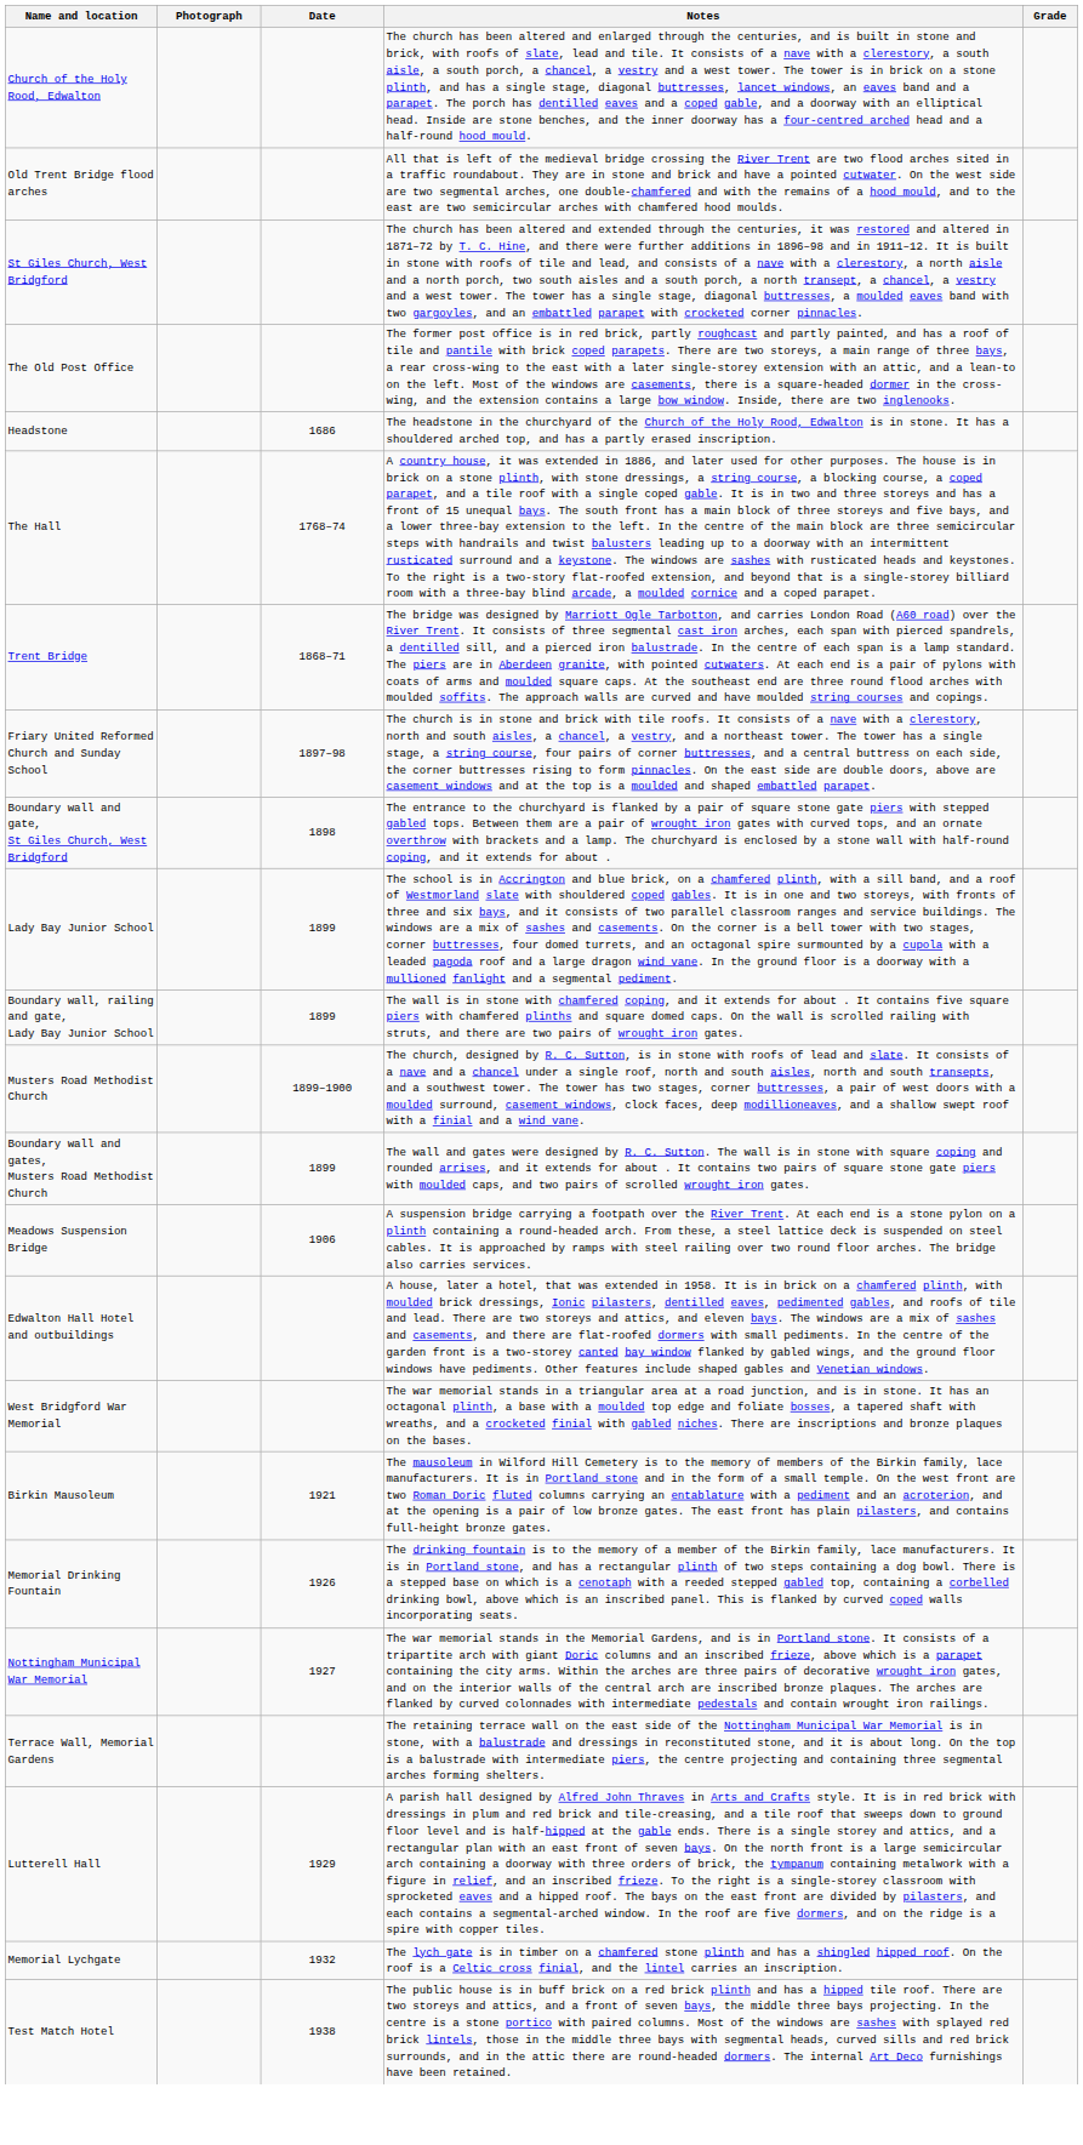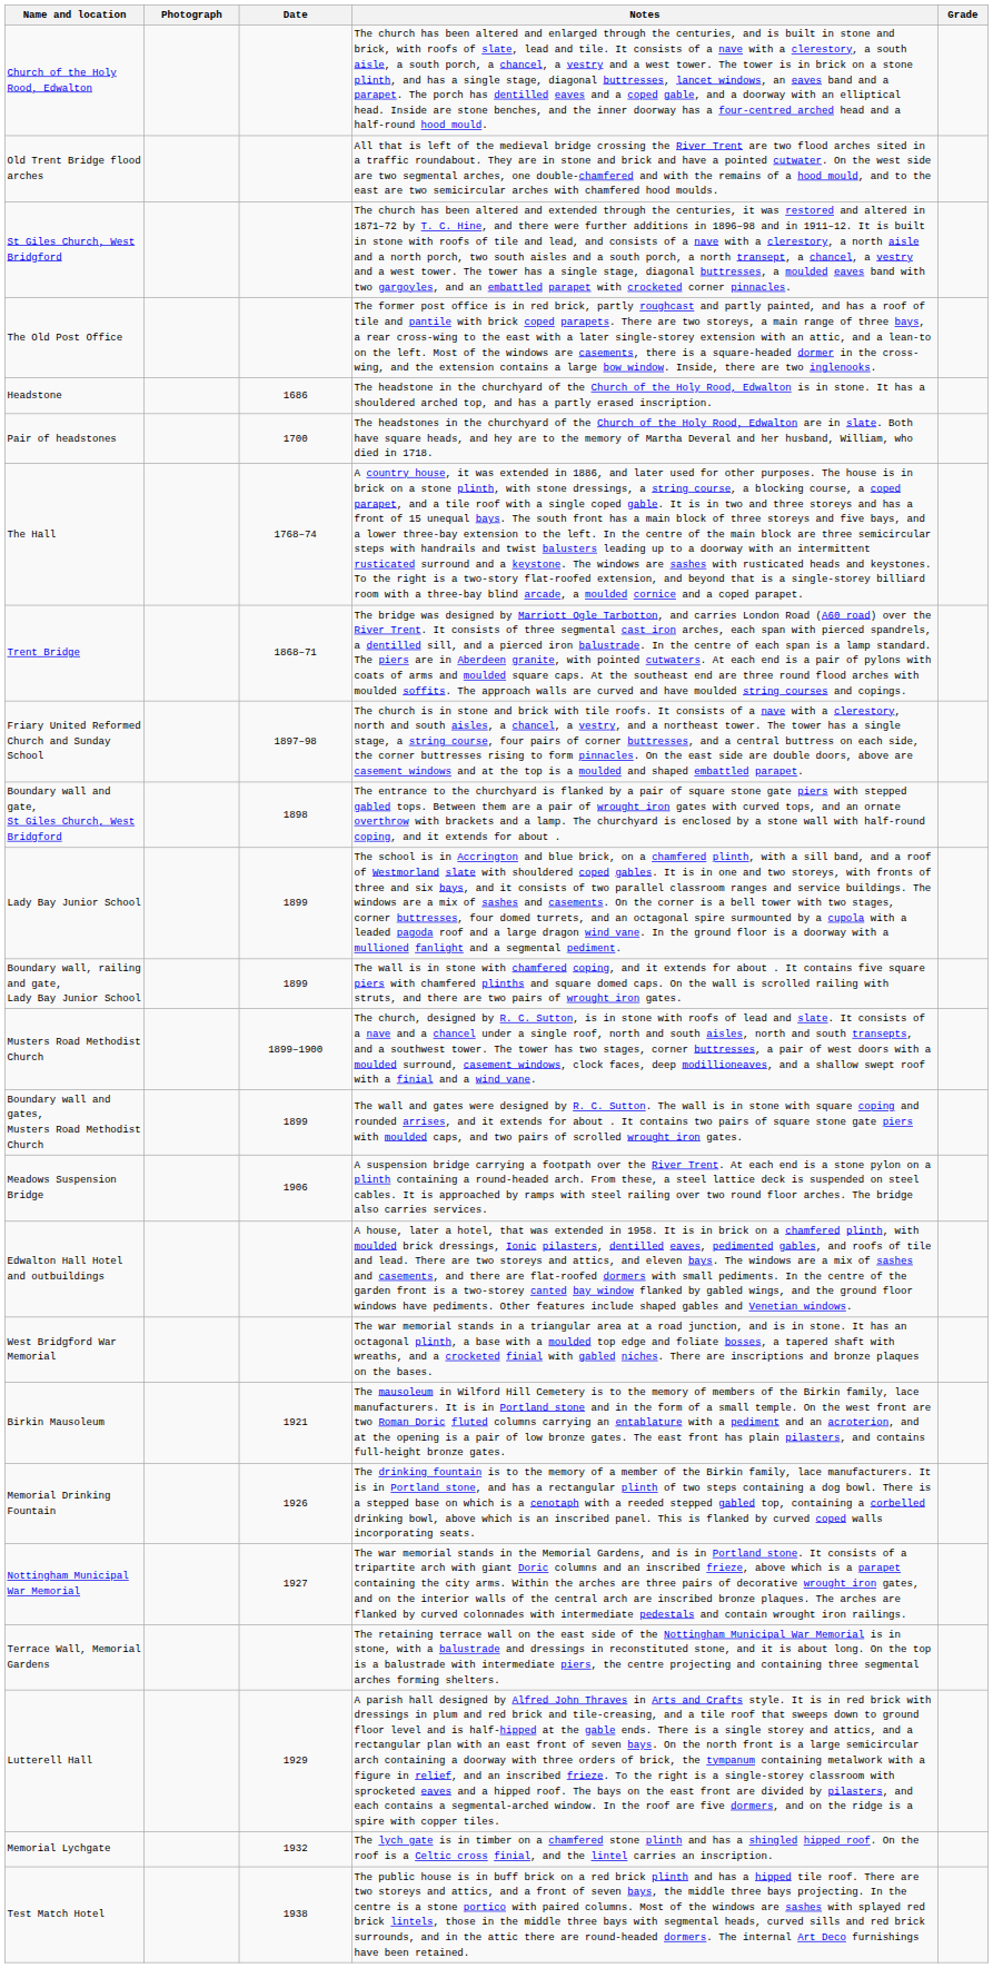 <table class="wikitable sortable plainrowheaders" style="width:100%; border:0px; text-align:left; line-height:150%">
 <tr>
 <th scope="col"  style="width:150px">Name and location</th>
 <th scope="col"  style="width:100px" class="unsortable">Photograph</th>
 <th scope="col"  style="width:120px">Date</th>
 <th scope="col"  style="width:650px" class="unsortable">Notes</th>
 <th scope="col"  style="width:50px">Grade</th>
 </tr>
 <tr>
 <td><a href='#'>Church of the Holy Rood, Edwalton</a><br><small></small></td>
 <td></td>
 <td align="center"></td>
 <td>The church has been altered and enlarged through the centuries, and is built in stone and brick, with roofs of <a href='#'>slate</a>, lead and tile.  It consists of a <a href='#'>nave</a> with a <a href='#'>clerestory</a>, a south <a href='#'>aisle</a>, a south porch, a <a href='#'>chancel</a>, a <a href='#'>vestry</a> and a west tower.  The tower is in brick on a stone <a href='#'>plinth</a>, and has a single stage, diagonal <a href='#'>buttresses</a>, <a href='#'>lancet windows</a>, an <a href='#'>eaves</a> band and a <a href='#'>parapet</a>.  The porch has <a href='#'>dentilled</a> <a href='#'>eaves</a> and a <a href='#'>coped</a> <a href='#'>gable</a>, and a doorway with an elliptical head.  Inside are stone benches, and the inner doorway has a <a href='#'>four-centred arched</a> head and a half-round <a href='#'>hood mould</a>.</td>
 <td align="center" ></td>
 </tr>
 <tr>
 <td>Old Trent Bridge flood arches<br><small></small></td>
 <td></td>
 <td align="center"></td>
 <td>All that is left of the medieval bridge crossing the <a href='#'>River Trent</a> are two flood arches sited in a traffic roundabout.  They are in stone and brick and have a pointed <a href='#'>cutwater</a>. On the west side are two segmental arches, one double-<a href='#'>chamfered</a> and with the remains of a <a href='#'>hood mould</a>, and to the east are two semicircular arches with chamfered hood moulds.</td>
 <td align="center" ></td>
 </tr>
 <tr>
 <td><a href='#'>St Giles Church, West Bridgford</a><br><small></small></td>
 <td></td>
 <td align="center"></td>
 <td>The church has been altered and extended through the centuries, it was <a href='#'>restored</a> and altered in 1871–72 by <a href='#'>T. C. Hine</a>, and there were further additions in 1896–98 and in 1911–12.  It is built in stone with roofs of tile and lead, and consists of a <a href='#'>nave</a> with a <a href='#'>clerestory</a>, a north <a href='#'>aisle</a> and a north porch, two south aisles and a south porch, a north <a href='#'>transept</a>, a <a href='#'>chancel</a>, a <a href='#'>vestry</a> and a west tower.  The tower has a single stage, diagonal <a href='#'>buttresses</a>, a <a href='#'>moulded</a> <a href='#'>eaves</a> band with two <a href='#'>gargoyles</a>, and an <a href='#'>embattled</a> <a href='#'>parapet</a> with <a href='#'>crocketed</a> corner <a href='#'>pinnacles</a>.</td>
 <td align="center" ></td>
 </tr>
 <tr>
 <td>The Old Post Office<br><small></small></td>
 <td></td>
 <td align="center"></td>
 <td>The former post office is in red brick, partly <a href='#'>roughcast</a> and partly painted, and has a roof of tile and <a href='#'>pantile</a> with brick <a href='#'>coped</a> <a href='#'>parapets</a>.  There are two storeys, a main range of three <a href='#'>bays</a>, a rear cross-wing to the east with a later single-storey extension with an attic, and a lean-to on the left.  Most of the windows are <a href='#'>casements</a>, there is a square-headed <a href='#'>dormer</a> in the cross-wing, and the extension contains a large <a href='#'>bow window</a>.  Inside, there are two <a href='#'>inglenooks</a>.</td>
 <td align="center" ></td>
 </tr>
 <tr>
 <td>Headstone<br><small></small></td>
 <td></td>
 <td align="center">1686</td>
 <td>The headstone in the churchyard of the <a href='#'>Church of the Holy Rood, Edwalton</a> is in stone.  It has a shouldered arched top, and has a partly erased inscription.</td>
+<td align="center" ></td>
+</tr>
+<tr>
+<td>Pair of headstones<br><small></small></td>
+<td></td>
+<td align="center">1700</td>
+<td>The headstones in the churchyard of the <a href='#'>Church of the Holy Rood, Edwalton</a> are in <a href='#'>slate</a>.  Both have square heads, and hey are to the memory of Martha Deveral and her husband, William, who died in 1718.</td>
 <td align="center" ></td>
 </tr>
 <tr>
 <td>The Hall<br><small></small></td>
 <td></td>
 <td align="center">1768–74</td>
 <td>A <a href='#'>country house</a>, it was extended in 1886, and later used for other purposes.  The house is in brick on a stone <a href='#'>plinth</a>, with stone dressings, a <a href='#'>string course</a>, a blocking course, a <a href='#'>coped</a> <a href='#'>parapet</a>, and a tile roof with a single coped <a href='#'>gable</a>.  It is in two and three storeys and has a front of 15 unequal <a href='#'>bays</a>.  The south front has a main block of three storeys and five bays, and a lower three-bay extension to the left.  In the centre of the main block are three semicircular steps with handrails and twist <a href='#'>balusters</a> leading up to a doorway with an intermittent <a href='#'>rusticated</a> surround and a <a href='#'>keystone</a>.  The windows are <a href='#'>sashes</a> with rusticated heads and keystones.  To the right is a two-story flat-roofed extension, and beyond that is a single-storey billiard room with a three-bay blind <a href='#'>arcade</a>, a <a href='#'>moulded</a> <a href='#'>cornice</a> and a coped parapet.</td>
 <td align="center" ></td>
 </tr>
 <tr>
 <td><a href='#'>Trent Bridge</a><br><small></small></td>
 <td></td>
 <td align="center">1868–71</td>
 <td>The bridge was designed by <a href='#'>Marriott Ogle Tarbotton</a>, and carries London Road (<a href='#'>A60 road</a>) over the <a href='#'>River Trent</a>.  It consists of three segmental <a href='#'>cast iron</a> arches, each span with pierced spandrels, a <a href='#'>dentilled</a> sill, and a pierced iron <a href='#'>balustrade</a>.  In the centre of each span is a lamp standard.  The <a href='#'>piers</a> are in <a href='#'>Aberdeen</a> <a href='#'>granite</a>, with pointed <a href='#'>cutwaters</a>.  At each end is a pair of pylons with coats of arms and <a href='#'>moulded</a> square caps.  At the southeast end are three round flood arches with moulded <a href='#'>soffits</a>.  The approach walls are curved and have moulded <a href='#'>string courses</a> and copings.</td>
 <td align="center" ></td>
 </tr>
 <tr>
 <td>Friary United Reformed Church and Sunday School<br><small></small></td>
 <td></td>
 <td align="center">1897–98</td>
 <td>The church is in stone and brick with tile roofs.  It consists of a <a href='#'>nave</a> with a <a href='#'>clerestory</a>, north and south <a href='#'>aisles</a>, a <a href='#'>chancel</a>, a <a href='#'>vestry</a>, and a northeast tower.   The tower has a single stage, a <a href='#'>string course</a>, four pairs of corner <a href='#'>buttresses</a>, and a central buttress on each side, the corner buttresses rising to form <a href='#'>pinnacles</a>.  On the east side are double doors, above are <a href='#'>casement windows</a> and at the top is a <a href='#'>moulded</a> and shaped <a href='#'>embattled</a> <a href='#'>parapet</a>.</td>
 <td align="center" ></td>
 </tr>
 <tr>
 <td>Boundary wall and gate,<br><a href='#'>St Giles Church, West Bridgford</a><br><small></small></td>
 <td></td>
 <td align="center">1898</td>
 <td>The entrance to the churchyard is flanked by a pair of square stone gate <a href='#'>piers</a> with stepped <a href='#'>gabled</a> tops.  Between them are a pair of <a href='#'>wrought iron</a> gates with curved tops, and an ornate <a href='#'>overthrow</a> with brackets and a lamp.  The churchyard is enclosed by a stone wall with half-round <a href='#'>coping</a>, and it extends for about .</td>
 <td align="center" ></td>
 </tr>
 <tr>
 <td>Lady Bay Junior School<br><small></small></td>
 <td></td>
 <td align="center">1899</td>
 <td>The school is in <a href='#'>Accrington</a> and blue brick, on a <a href='#'>chamfered</a> <a href='#'>plinth</a>, with a sill band, and a roof of <a href='#'>Westmorland</a> <a href='#'>slate</a> with shouldered <a href='#'>coped</a> <a href='#'>gables</a>.  It is in one and two storeys, with fronts of three and six <a href='#'>bays</a>, and it consists of two parallel classroom ranges and service buildings.  The windows are a mix of <a href='#'>sashes</a> and <a href='#'>casements</a>.  On the corner is a bell tower with two stages, corner <a href='#'>buttresses</a>, four domed turrets, and an octagonal spire surmounted by a <a href='#'>cupola</a> with a leaded <a href='#'>pagoda</a> roof and a large dragon <a href='#'>wind vane</a>.  In the ground floor is a doorway with a <a href='#'>mullioned</a> <a href='#'>fanlight</a> and a segmental <a href='#'>pediment</a>.</td>
 <td align="center" ></td>
 </tr>
 <tr>
 <td>Boundary wall, railing and gate,<br>Lady Bay Junior School<br><small></small></td>
 <td></td>
 <td align="center">1899</td>
 <td>The wall is in stone with <a href='#'>chamfered</a> <a href='#'>coping</a>, and it extends for about .  It contains five square <a href='#'>piers</a> with chamfered <a href='#'>plinths</a> and square domed caps.  On the wall is scrolled railing with struts, and there are two pairs of <a href='#'>wrought iron</a> gates.</td>
 <td align="center" ></td>
 </tr>
 <tr>
 <td>Musters Road Methodist Church<br><small></small></td>
 <td></td>
 <td align="center">1899–1900</td>
 <td>The church, designed by <a href='#'>R. C. Sutton</a>, is in stone with roofs of lead and <a href='#'>slate</a>.  It consists of a <a href='#'>nave</a> and a <a href='#'>chancel</a> under a single roof, north and south <a href='#'>aisles</a>, north and south <a href='#'>transepts</a>, and a southwest tower.   The tower has two stages, corner <a href='#'>buttresses</a>, a pair of west doors with a <a href='#'>moulded</a> surround, <a href='#'>casement windows</a>, clock faces, deep <a href='#'>modillion</a><a href='#'>eaves</a>, and a shallow swept roof with a <a href='#'>finial</a> and a <a href='#'>wind vane</a>.</td>
 <td align="center" ></td>
 </tr>
 <tr>
 <td>Boundary wall and gates,<br>Musters Road Methodist Church<br><small></small></td>
 <td></td>
 <td align="center">1899</td>
 <td>The wall and gates were designed by <a href='#'>R. C. Sutton</a>.  The wall is in stone with square <a href='#'>coping</a> and rounded <a href='#'>arrises</a>, and it extends for about .  It contains two pairs of square stone gate <a href='#'>piers</a> with <a href='#'>moulded</a> caps, and two pairs of scrolled <a href='#'>wrought iron</a> gates.</td>
 <td align="center" ></td>
 </tr>
 <tr>
 <td>Meadows Suspension Bridge<br><small></small></td>
 <td></td>
 <td align="center">1906</td>
 <td>A suspension bridge carrying a footpath over the <a href='#'>River Trent</a>.  At each end is a stone pylon on a <a href='#'>plinth</a> containing a round-headed arch.  From these, a steel lattice deck is suspended on steel cables.  It is approached by ramps with steel railing over two round floor arches.  The bridge also carries services.</td>
 <td align="center" ></td>
 </tr>
 <tr>
 <td>Edwalton Hall Hotel and outbuildings<br><small></small></td>
 <td></td>
 <td align="center"></td>
 <td>A house, later a hotel, that was extended in 1958.  It is in brick on a <a href='#'>chamfered</a> <a href='#'>plinth</a>, with <a href='#'>moulded</a> brick dressings, <a href='#'>Ionic</a> <a href='#'>pilasters</a>, <a href='#'>dentilled</a> <a href='#'>eaves</a>, <a href='#'>pedimented</a> <a href='#'>gables</a>, and roofs of tile and lead.  There are two storeys and attics, and eleven <a href='#'>bays</a>.  The windows are a mix of <a href='#'>sashes</a> and <a href='#'>casements</a>, and there are flat-roofed <a href='#'>dormers</a> with small pediments.  In the centre of the garden front is a two-storey <a href='#'>canted</a> <a href='#'>bay window</a> flanked by gabled wings, and the ground floor windows have pediments.  Other features include shaped gables and <a href='#'>Venetian windows</a>.</td>
 <td align="center" ></td>
 </tr>
 <tr>
 <td>West Bridgford War Memorial<br><small></small></td>
 <td></td>
 <td align="center"></td>
 <td>The war memorial stands in a triangular area at a road junction, and is in stone.  It has an octagonal <a href='#'>plinth</a>, a base with a <a href='#'>moulded</a> top edge and foliate <a href='#'>bosses</a>, a tapered shaft with wreaths, and a <a href='#'>crocketed</a> <a href='#'>finial</a> with <a href='#'>gabled</a> <a href='#'>niches</a>.  There are inscriptions and bronze plaques on the bases.</td>
 <td align="center" ></td>
 </tr>
 <tr>
 <td>Birkin Mausoleum<br><small></small></td>
 <td></td>
 <td align="center">1921</td>
 <td>The <a href='#'>mausoleum</a> in Wilford Hill Cemetery is to the memory of members of the Birkin family, lace manufacturers.  It is in <a href='#'>Portland stone</a> and in the form of a small temple.  On the west front are two <a href='#'>Roman Doric</a> <a href='#'>fluted</a> columns carrying an <a href='#'>entablature</a> with a <a href='#'>pediment</a> and an <a href='#'>acroterion</a>, and at the opening is a pair of low bronze gates.  The east front has plain <a href='#'>pilasters</a>, and contains full-height bronze gates.</td>
 <td align="center" ></td>
 </tr>
 <tr>
 <td>Memorial Drinking Fountain<br><small></small></td>
 <td></td>
 <td align="center">1926</td>
 <td>The <a href='#'>drinking fountain</a> is to the memory of a member of the Birkin family, lace manufacturers.  It is in <a href='#'>Portland stone</a>, and has a rectangular <a href='#'>plinth</a> of two steps containing a dog bowl.  There is a stepped base on which is a <a href='#'>cenotaph</a> with a reeded stepped <a href='#'>gabled</a> top, containing a <a href='#'>corbelled</a> drinking bowl, above which is an inscribed panel.  This is flanked by curved <a href='#'>coped</a> walls incorporating seats.</td>
 <td align="center" ></td>
 </tr>
 <tr>
 <td><a href='#'>Nottingham Municipal War Memorial</a><br><small></small></td>
 <td></td>
 <td align="center">1927</td>
 <td>The war memorial stands in the Memorial Gardens, and is in <a href='#'>Portland stone</a>.  It consists of a tripartite arch with giant <a href='#'>Doric</a> columns and an inscribed <a href='#'>frieze</a>, above which is a <a href='#'>parapet</a> containing the city arms.  Within the arches are three pairs of decorative <a href='#'>wrought iron</a> gates, and on the interior walls of the central arch are inscribed bronze plaques.  The arches are flanked by curved colonnades with intermediate <a href='#'>pedestals</a> and contain wrought iron railings.</td>
 <td align="center" ></td>
 </tr>
 <tr>
 <td>Terrace Wall, Memorial Gardens<br><small></small></td>
 <td></td>
 <td align="center"></td>
 <td>The retaining terrace wall on the east side of the <a href='#'>Nottingham Municipal War Memorial</a> is in stone, with a <a href='#'>balustrade</a> and dressings in reconstituted stone, and it is about  long.  On the top is a balustrade with intermediate <a href='#'>piers</a>, the centre projecting and containing three segmental arches forming shelters.</td>
 <td align="center" ></td>
 </tr>
 <tr>
 <td>Lutterell Hall<br><small></small></td>
 <td></td>
 <td align="center">1929</td>
 <td>A parish hall designed by <a href='#'>Alfred John Thraves</a> in <a href='#'>Arts and Crafts</a> style.  It is in red brick with dressings in plum and red brick and tile-creasing, and a tile roof that sweeps down to ground floor level and is half-<a href='#'>hipped</a> at the <a href='#'>gable</a> ends.  There is a single storey and attics, and a rectangular plan with an east front of seven <a href='#'>bays</a>.  On the north front is a large semicircular arch containing a doorway with three orders of brick, the <a href='#'>tympanum</a> containing metalwork with a figure in <a href='#'>relief</a>, and an inscribed <a href='#'>frieze</a>.  To the right is a single-storey classroom with sprocketed <a href='#'>eaves</a> and a hipped roof.  The bays on the east front are divided by <a href='#'>pilasters</a>, and each contains a segmental-arched window.  In the roof are five <a href='#'>dormers</a>, and on the ridge is a spire with copper tiles.</td>
 <td align="center" ></td>
 </tr>
 <tr>
 <td>Memorial Lychgate<br><small></small></td>
 <td></td>
 <td align="center">1932</td>
 <td>The <a href='#'>lych gate</a> is in timber on a <a href='#'>chamfered</a> stone <a href='#'>plinth</a> and has a <a href='#'>shingled</a> <a href='#'>hipped roof</a>.  On the roof is a <a href='#'>Celtic cross</a> <a href='#'>finial</a>, and the <a href='#'>lintel</a> carries an inscription.</td>
 <td align="center" ></td>
 </tr>
 <tr>
 <td>Test Match Hotel<br><small></small></td>
 <td></td>
 <td align="center">1938</td>
 <td>The public house is in buff brick on a red brick <a href='#'>plinth</a> and has a <a href='#'>hipped</a> tile roof.  There are two storeys and attics, and a front of seven <a href='#'>bays</a>, the middle three bays projecting.  In the centre is a stone <a href='#'>portico</a> with paired columns. Most of the windows are <a href='#'>sashes</a> with splayed red brick <a href='#'>lintels</a>, those in the middle three bays with segmental heads, curved sills and red brick surrounds, and in the attic there are round-headed <a href='#'>dormers</a>.  The internal <a href='#'>Art Deco</a> furnishings have been retained.</td>
 <td align="center" ></td>
 </tr>
 <tr>
 </tr>
 </table>
